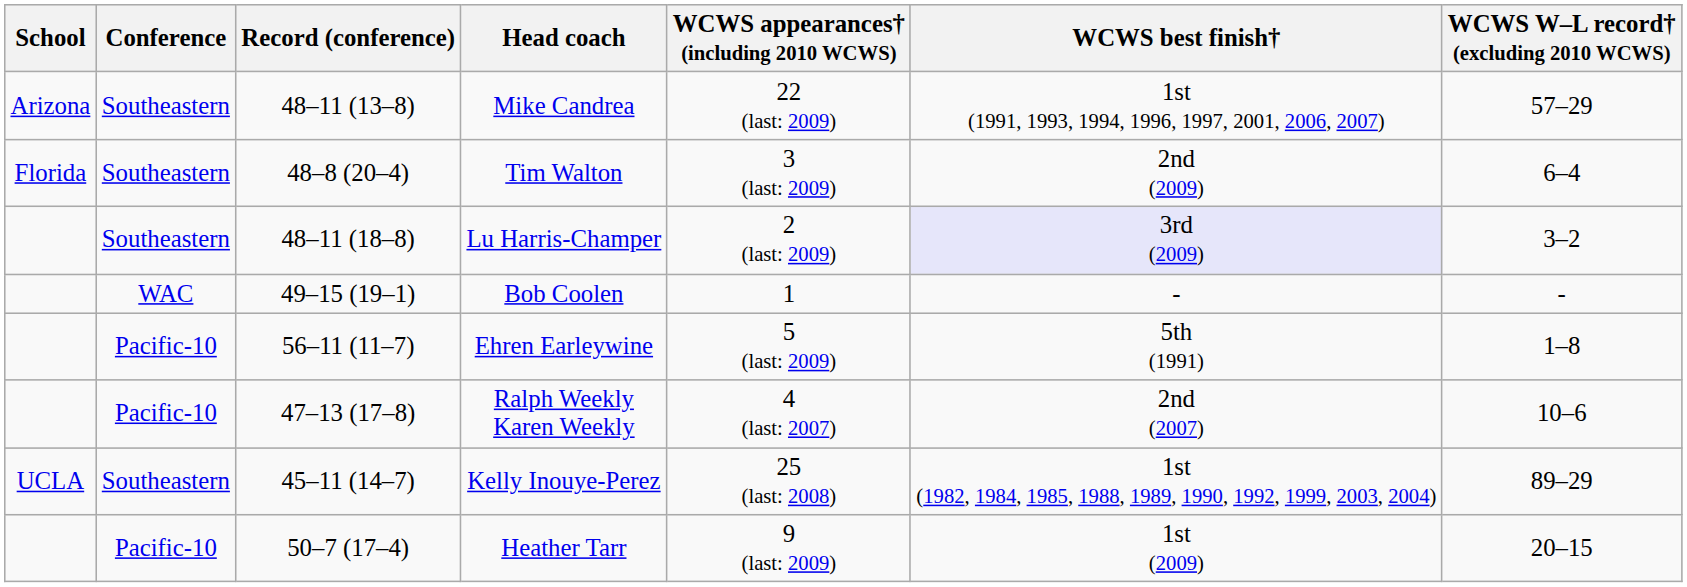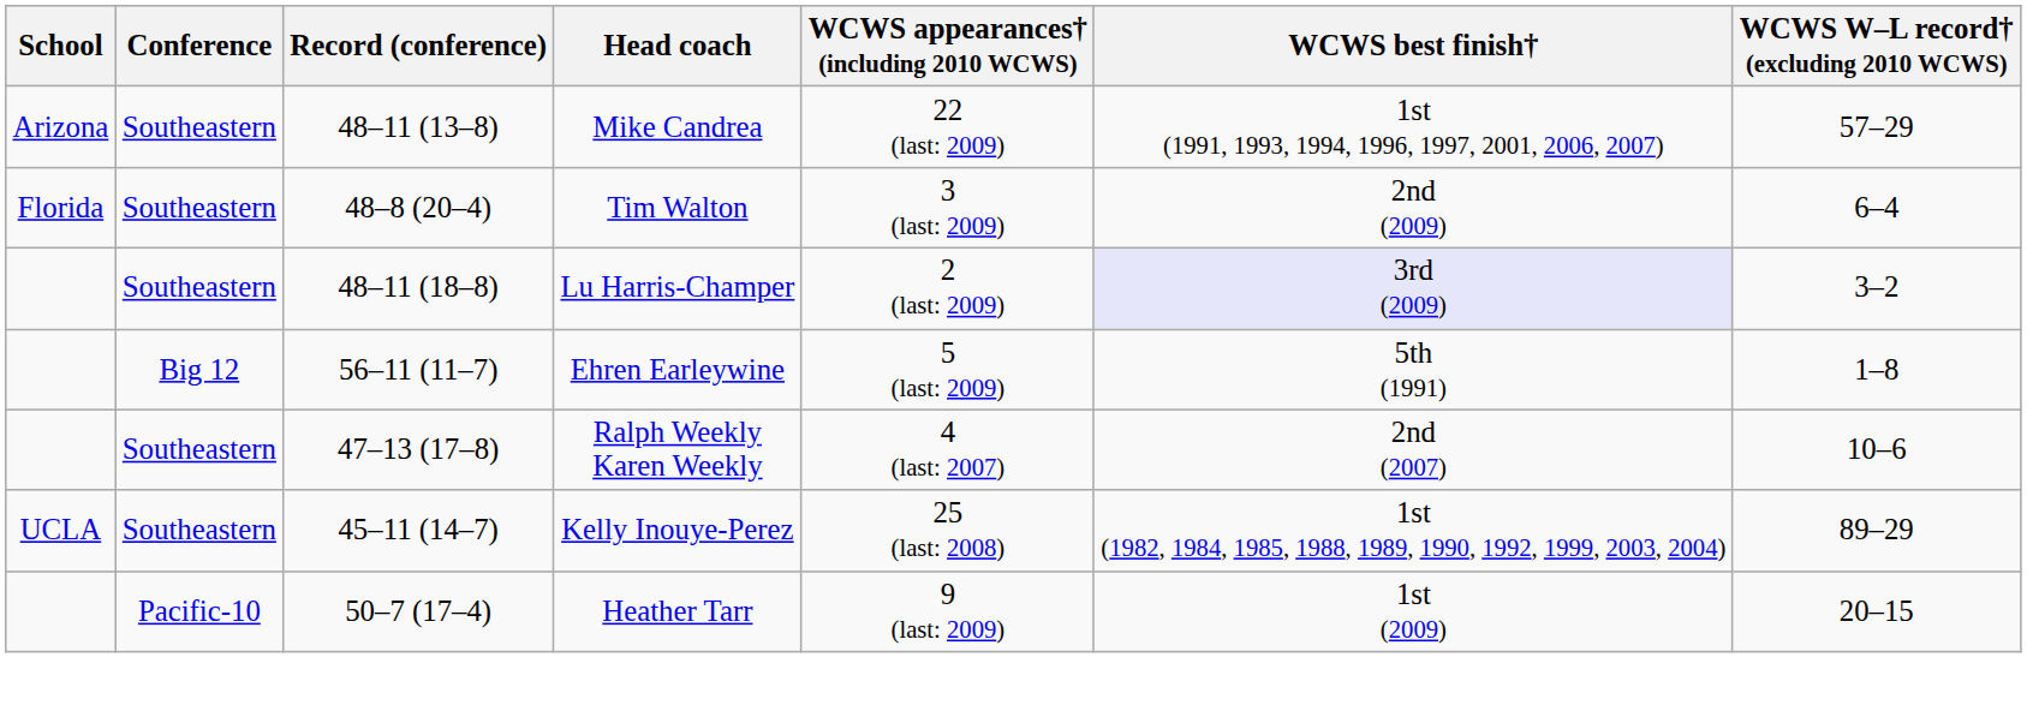 <table class="wikitable">
 <tr>
 <th>School</th>
 <th>Conference</th>
 <th>Record (conference)</th>
 <th>Head coach</th>
 <th>WCWS appearances†<br><small> (including 2010 WCWS) </small></th>
 <th>WCWS best finish†</th>
 <th>WCWS W–L record†<br><small> (excluding 2010 WCWS) </small></th>
 </tr>
 <tr align=center>
 <td><a href='#'>Arizona</a></td>
 <td><a href='#'>Southeastern</a></td>
 <td>48–11 (13–8)</td>
 <td><a href='#'>Mike Candrea</a></td>
 <td>22 <br><small>(last: <a href='#'>2009</a>)</small></td>
 <td>1st<br><small>(1991, 1993, 1994, 1996, 1997, 2001, <a href='#'>2006</a>, <a href='#'>2007</a>)</small></td>
 <td>57–29</td>
 </tr>
 <tr align=center>
 <td><a href='#'>Florida</a></td>
 <td><a href='#'>Southeastern</a></td>
 <td>48–8 (20–4)</td>
 <td><a href='#'>Tim Walton</a></td>
 <td>3 <br><small>(last: <a href='#'>2009</a>)</small></td>
 <td>2nd <br><small>(<a href='#'>2009</a>)</small></td>
 <td>6–4</td>
 </tr>
 <tr align=center>
 <td></td>
 <td><a href='#'>Southeastern</a></td>
 <td>48–11 (18–8)</td>
 <td><a href='#'>Lu Harris-Champer</a></td>
 <td>2 <br><small>(last:  <a href='#'>2009</a>)</small></td>
 <td style="background: lavender;">3rd <br><small>(<a href='#'>2009</a>)</small></td>
 <td>3–2</td>
 </tr>
 <tr align=center>
 <td></td>
-<td><a href='#'>WAC</a></td>
-<td>49–15 (19–1)</td>
-<td><a href='#'>Bob Coolen</a></td>
-<td>1</td>
-<td>-</td>
-<td>-</td>
-</tr>
-<tr align=center>
-<td></td>
-<td><a href='#'>Pacific-10</a></td>
+<td><a href='#'>Big 12</a></td>
 <td>56–11 (11–7)</td>
 <td><a href='#'>Ehren Earleywine</a></td>
 <td>5 <br><small>(last: <a href='#'>2009</a>)</small></td>
 <td>5th <br><small>(1991)</small></td>
 <td>1–8</td>
 </tr>
 <tr align=center>
 <td></td>
-<td><a href='#'>Pacific-10</a></td>
+<td><a href='#'>Southeastern</a></td>
 <td>47–13 (17–8)</td>
 <td><a href='#'>Ralph Weekly</a><br><a href='#'>Karen Weekly</a></td>
 <td>4 <br><small>(last: <a href='#'>2007</a>)</small></td>
 <td>2nd <br><small>(<a href='#'>2007</a>)</small></td>
 <td>10–6</td>
 </tr>
 <tr align=center>
 <td><a href='#'>UCLA</a></td>
 <td><a href='#'>Southeastern</a></td>
 <td>45–11 (14–7)</td>
 <td><a href='#'>Kelly Inouye-Perez</a></td>
 <td>25 <br><small>(last: <a href='#'>2008</a>)</small></td>
 <td>1st <br><small>(<a href='#'>1982</a>, <a href='#'>1984</a>, <a href='#'>1985</a>, <a href='#'>1988</a>, <a href='#'>1989</a>, <a href='#'>1990</a>, <a href='#'>1992</a>, <a href='#'>1999</a>, <a href='#'>2003</a>, <a href='#'>2004</a>)</small></td>
 <td>89–29</td>
 </tr>
 <tr align=center>
 <td></td>
 <td><a href='#'>Pacific-10</a></td>
 <td>50–7 (17–4)</td>
 <td><a href='#'>Heather Tarr</a></td>
 <td>9 <br><small>(last: <a href='#'>2009</a>)</small></td>
 <td>1st <br><small>(<a href='#'>2009</a>)</small></td>
 <td>20–15</td>
 </tr>
 </table>
